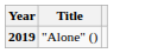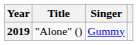 <table class="wikitable sortable plainrowheaders">
 <tr>
 <th scope="col">Year</th>
 <th scope="col">Title</th>
+<th scope="col">Singer</th>
 <th scope="col" class="unsortable"></th>
 </tr>
 <tr>
 <th scope="row">2019</th>
 <td>"Alone" ()</td>
+<td><a href='#'>Gummy</a></td>
 <td></td>
 </tr>
 </table>
